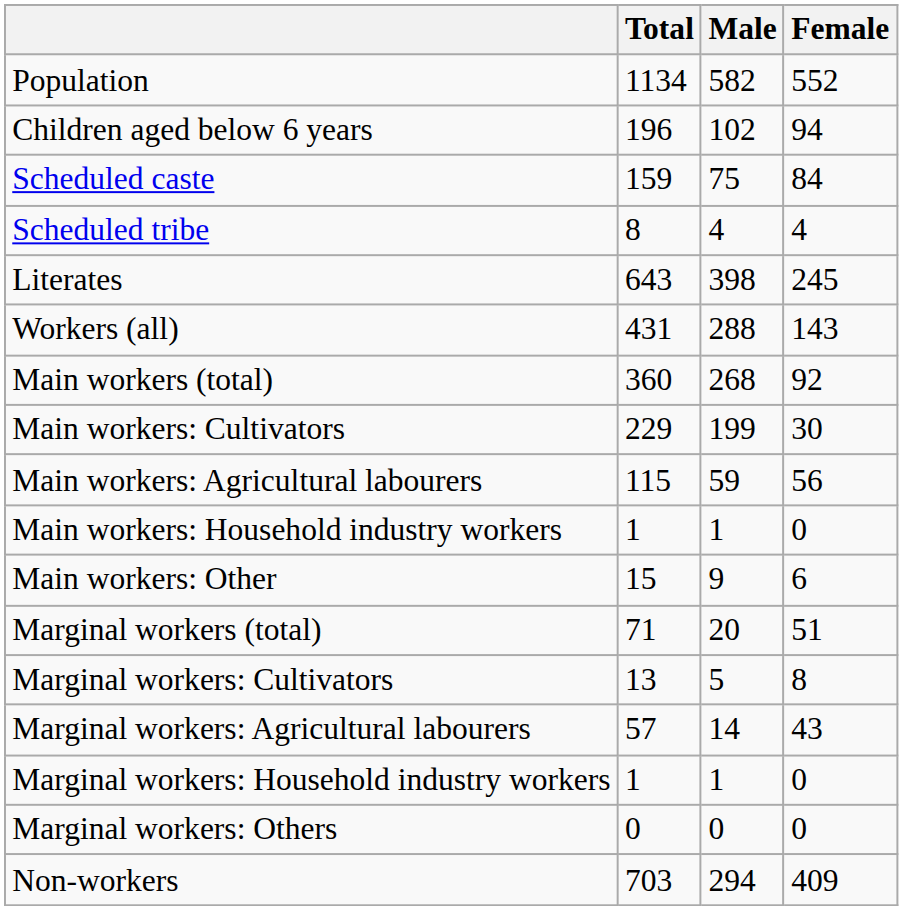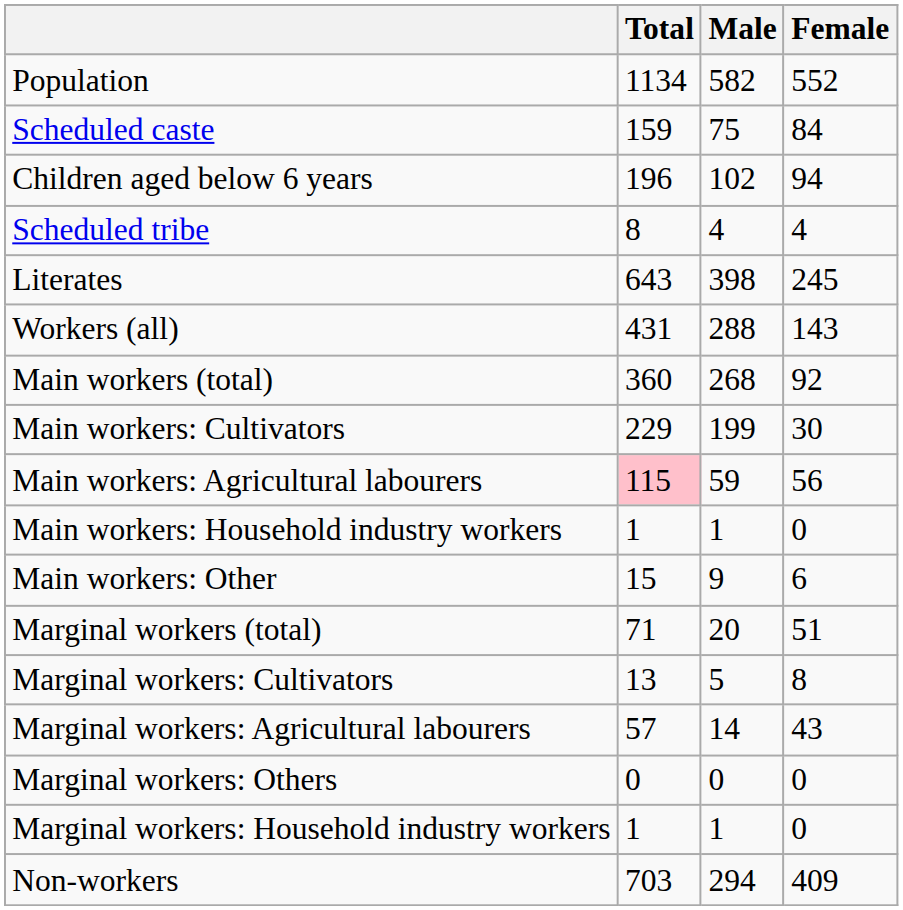 <table class="wikitable sortable">
 <tr>
 <th></th>
 <th>Total</th>
 <th>Male</th>
 <th>Female</th>
 </tr>
 <tr>
 <td>Population</td>
 <td>1134</td>
 <td>582</td>
 <td>552</td>
 </tr>
 <tr>
+<td><a href='#'>Scheduled caste</a></td>
+<td>159</td>
+<td>75</td>
+<td>84</td>
+</tr>
+<tr>
 <td>Children aged below 6 years</td>
 <td>196</td>
 <td>102</td>
 <td>94</td>
-</tr>
-<tr>
-<td><a href='#'>Scheduled caste</a></td>
-<td>159</td>
-<td>75</td>
-<td>84</td>
 </tr>
 <tr>
 <td><a href='#'>Scheduled tribe</a></td>
 <td>8</td>
 <td>4</td>
 <td>4</td>
 </tr>
 <tr>
 <td>Literates</td>
 <td>643</td>
 <td>398</td>
 <td>245</td>
 </tr>
 <tr>
 <td>Workers (all)</td>
 <td>431</td>
 <td>288</td>
 <td>143</td>
 </tr>
 <tr>
 <td>Main workers (total)</td>
 <td>360</td>
 <td>268</td>
 <td>92</td>
 </tr>
 <tr>
 <td>Main workers: Cultivators</td>
 <td>229</td>
 <td>199</td>
 <td>30</td>
 </tr>
 <tr>
 <td>Main workers: Agricultural labourers</td>
-<td>115</td>
+<td style="background: pink;">115</td>
 <td>59</td>
 <td>56</td>
 </tr>
 <tr>
 <td>Main workers: Household industry workers</td>
 <td>1</td>
 <td>1</td>
 <td>0</td>
 </tr>
 <tr>
 <td>Main workers: Other</td>
 <td>15</td>
 <td>9</td>
 <td>6</td>
 </tr>
 <tr>
 <td>Marginal workers (total)</td>
 <td>71</td>
 <td>20</td>
 <td>51</td>
 </tr>
 <tr>
 <td>Marginal workers: Cultivators</td>
 <td>13</td>
 <td>5</td>
 <td>8</td>
 </tr>
 <tr>
 <td>Marginal workers: Agricultural labourers</td>
 <td>57</td>
 <td>14</td>
 <td>43</td>
 </tr>
 <tr>
+<td>Marginal workers: Others</td>
+<td>0</td>
+<td>0</td>
+<td>0</td>
+</tr>
+<tr>
 <td>Marginal workers: Household industry workers</td>
 <td>1</td>
 <td>1</td>
-<td>0</td>
-</tr>
-<tr>
-<td>Marginal workers: Others</td>
-<td>0</td>
-<td>0</td>
 <td>0</td>
 </tr>
 <tr>
 <td>Non-workers</td>
 <td>703</td>
 <td>294</td>
 <td>409</td>
 </tr>
 </table>
